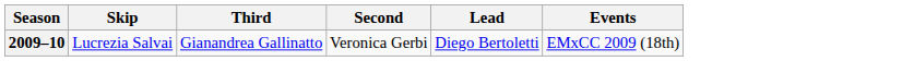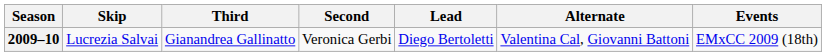 <table class="wikitable">
 <tr>
 <th scope="col">Season</th>
 <th scope="col">Skip</th>
 <th scope="col">Third</th>
 <th scope="col">Second</th>
 <th scope="col">Lead</th>
+<th scope="col">Alternate</th>
 <th scope="col">Events</th>
 </tr>
 <tr>
 <th scope="row">2009–10</th>
 <td><a href='#'>Lucrezia Salvai</a></td>
 <td><a href='#'>Gianandrea Gallinatto</a></td>
 <td>Veronica Gerbi</td>
 <td><a href='#'>Diego Bertoletti</a></td>
+<td><a href='#'>Valentina Cal</a>, <a href='#'>Giovanni Battoni</a></td>
 <td><a href='#'>EMxCC 2009</a> (18th)</td>
 </tr>
 </table>
